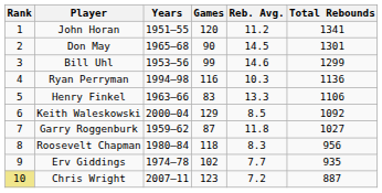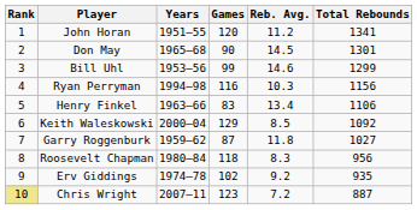 <table class= "wikitable" style="text-align:center">
 <tr>
 <th>Rank</th>
 <th>Player</th>
 <th>Years</th>
 <th>Games</th>
 <th>Reb. Avg.</th>
 <th>Total Rebounds</th>
 </tr>
 <tr>
 <td>1</td>
 <td>John Horan</td>
 <td>1951–55</td>
 <td>120</td>
 <td>11.2</td>
 <td>1341</td>
 </tr>
 <tr>
 <td>2</td>
 <td>Don May</td>
 <td>1965–68</td>
 <td>90</td>
 <td>14.5</td>
 <td>1301</td>
 </tr>
 <tr>
 <td>3</td>
 <td>Bill Uhl</td>
 <td>1953–56</td>
 <td>99</td>
 <td>14.6</td>
 <td>1299</td>
 </tr>
 <tr>
 <td>4</td>
 <td>Ryan Perryman</td>
 <td>1994–98</td>
 <td>116</td>
 <td>10.3</td>
-<td>1136</td>
+<td>1156</td>
 </tr>
 <tr>
 <td>5</td>
 <td>Henry Finkel</td>
 <td>1963–66</td>
 <td>83</td>
-<td>13.3</td>
+<td>13.4</td>
 <td>1106</td>
 </tr>
 <tr>
 <td>6</td>
 <td>Keith Waleskowski</td>
 <td>2000–04</td>
 <td>129</td>
 <td>8.5</td>
 <td>1092</td>
 </tr>
 <tr>
 <td>7</td>
 <td>Garry Roggenburk</td>
 <td>1959–62</td>
 <td>87</td>
 <td>11.8</td>
 <td>1027</td>
 </tr>
 <tr>
 <td>8</td>
 <td>Roosevelt Chapman</td>
 <td>1980–84</td>
 <td>118</td>
 <td>8.3</td>
 <td>956</td>
 </tr>
 <tr>
 <td>9</td>
 <td>Erv Giddings</td>
 <td>1974–78</td>
 <td>102</td>
-<td>7.7</td>
+<td>9.2</td>
 <td>935</td>
 </tr>
 <tr>
 <td style="background: khaki;">10</td>
 <td>Chris Wright</td>
 <td>2007–11</td>
 <td>123</td>
 <td>7.2</td>
 <td>887</td>
 </tr>
 </table>
